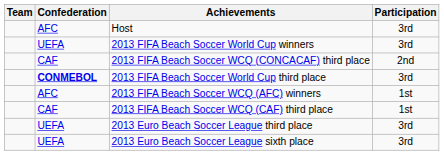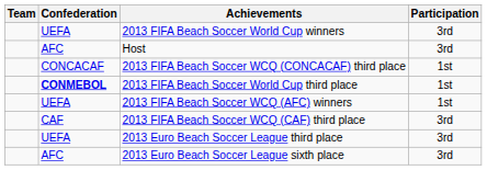 <table class="wikitable">
 <tr>
 <th>Team</th>
 <th>Confederation</th>
 <th>Achievements</th>
 <th>Participation</th>
 </tr>
 <tr>
 <td></td>
+<td><a href='#'>UEFA</a></td>
+<td><a href='#'>2013 FIFA Beach Soccer World Cup</a> winners</td>
+<td align=center>3rd</td>
+</tr>
+<tr>
+<td></td>
 <td><a href='#'>AFC</a></td>
 <td>Host</td>
 <td align=center>3rd</td>
 </tr>
 <tr>
 <td></td>
-<td><a href='#'>UEFA</a></td>
-<td><a href='#'>2013 FIFA Beach Soccer World Cup</a> winners</td>
-<td align=center>3rd</td>
-</tr>
-<tr>
-<td></td>
-<td><a href='#'>CAF</a></td>
+<td><a href='#'>CONCACAF</a></td>
 <td><a href='#'>2013 FIFA Beach Soccer WCQ (CONCACAF)</a> third place</td>
-<td align=center>2nd</td>
+<td align=center>1st</td>
 </tr>
 <tr>
 <td></td>
 <td><strong><a href='#'>CONMEBOL</a></strong></td>
 <td><a href='#'>2013 FIFA Beach Soccer World Cup</a> third place</td>
-<td align=center>3rd</td>
+<td align=center>1st</td>
 </tr>
 <tr>
 <td></td>
-<td><a href='#'>AFC</a></td>
+<td><a href='#'>UEFA</a></td>
 <td><a href='#'>2013 FIFA Beach Soccer WCQ (AFC)</a> winners</td>
 <td align=center>1st</td>
 </tr>
 <tr>
 <td></td>
 <td><a href='#'>CAF</a></td>
 <td><a href='#'>2013 FIFA Beach Soccer WCQ (CAF)</a> third place</td>
-<td align=center>1st</td>
+<td align=center>3rd</td>
 </tr>
 <tr>
 <td></td>
 <td><a href='#'>UEFA</a></td>
 <td><a href='#'>2013 Euro Beach Soccer League</a> third place</td>
 <td align=center>3rd</td>
 </tr>
 <tr>
 <td></td>
-<td><a href='#'>UEFA</a></td>
+<td><a href='#'>AFC</a></td>
 <td><a href='#'>2013 Euro Beach Soccer League</a> sixth place</td>
 <td align=center>3rd</td>
 </tr>
 </table>
